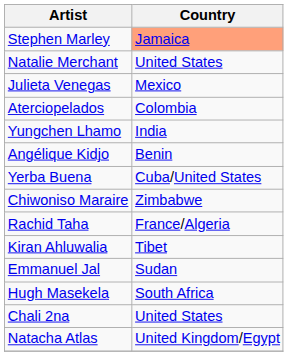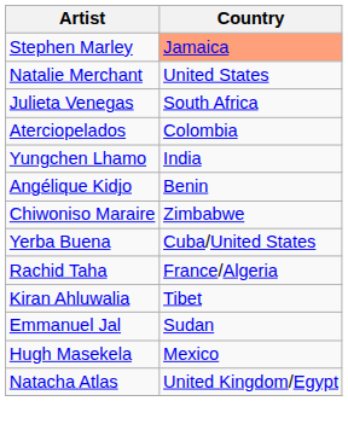 <table class="wikitable" border="1">
 <tr>
 <th>Artist</th>
 <th>Country</th>
 </tr>
 <tr>
 <td><a href='#'>Stephen Marley</a></td>
 <td style="background: lightsalmon;"><a href='#'>Jamaica</a></td>
 </tr>
 <tr>
 <td><a href='#'>Natalie Merchant</a></td>
 <td><a href='#'>United States</a></td>
 </tr>
 <tr>
 <td><a href='#'>Julieta Venegas</a></td>
-<td><a href='#'>Mexico</a></td>
+<td><a href='#'>South Africa</a></td>
 </tr>
 <tr>
 <td><a href='#'>Aterciopelados</a></td>
 <td><a href='#'>Colombia</a></td>
 </tr>
 <tr>
 <td><a href='#'>Yungchen Lhamo</a></td>
 <td><a href='#'>India</a></td>
 </tr>
 <tr>
 <td><a href='#'>Angélique Kidjo</a></td>
 <td><a href='#'>Benin</a></td>
 </tr>
 <tr>
+<td><a href='#'>Chiwoniso Maraire</a></td>
+<td><a href='#'>Zimbabwe</a></td>
+</tr>
+<tr>
 <td><a href='#'>Yerba Buena</a></td>
 <td><a href='#'>Cuba</a>/<a href='#'>United States</a></td>
-</tr>
-<tr>
-<td><a href='#'>Chiwoniso Maraire</a></td>
-<td><a href='#'>Zimbabwe</a></td>
 </tr>
 <tr>
 <td><a href='#'>Rachid Taha</a></td>
 <td><a href='#'>France</a>/<a href='#'>Algeria</a></td>
 </tr>
 <tr>
 <td><a href='#'>Kiran Ahluwalia</a></td>
 <td><a href='#'>Tibet</a></td>
 </tr>
 <tr>
 <td><a href='#'>Emmanuel Jal</a></td>
 <td><a href='#'>Sudan</a></td>
 </tr>
 <tr>
 <td><a href='#'>Hugh Masekela</a></td>
-<td><a href='#'>South Africa</a></td>
-</tr>
-<tr>
-<td><a href='#'>Chali 2na</a></td>
-<td><a href='#'>United States</a></td>
+<td><a href='#'>Mexico</a></td>
 </tr>
 <tr>
 <td><a href='#'>Natacha Atlas</a></td>
 <td><a href='#'>United Kingdom</a>/<a href='#'>Egypt</a></td>
 </tr>
 <tr>
 </tr>
 </table>
